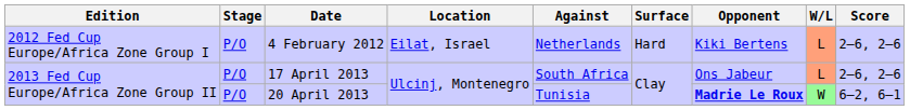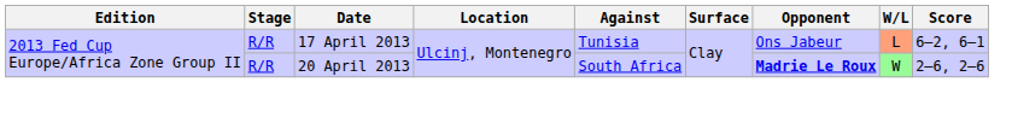 <table class=wikitable style=font-size:97%>
 <tr>
 <th>Edition</th>
 <th>Stage</th>
 <th>Date</th>
 <th>Location</th>
 <th>Against</th>
 <th>Surface</th>
 <th>Opponent</th>
 <th>W/L</th>
 <th>Score</th>
 </tr>
 <tr style="background:#ccf;">
-<td><a href='#'>2012 Fed Cup</a> <br> Europe/Africa Zone Group I</td>
-<td><a href='#'>P/O</a></td>
-<td>4 February 2012</td>
-<td><a href='#'>Eilat</a>, Israel</td>
-<td> <a href='#'>Netherlands</a></td>
-<td>Hard</td>
-<td> <a href='#'>Kiki Bertens</a></td>
-<td style="text-align:center; background:#ffa07a;">L</td>
-<td>2–6, 2–6</td>
-</tr>
-<tr style="background:#ccf;">
 <td rowspan="2"><a href='#'>2013 Fed Cup</a> <br> Europe/Africa Zone Group II</td>
-<td><a href='#'>P/O</a></td>
+<td><a href='#'>R/R</a></td>
 <td>17 April 2013</td>
 <td rowspan="2"><a href='#'>Ulcinj</a>, Montenegro</td>
-<td> <a href='#'>South Africa</a></td>
+<td> <a href='#'>Tunisia</a></td>
 <td rowspan="2">Clay</td>
 <td> <a href='#'>Ons Jabeur</a></td>
 <td style="text-align:center; background:#ffa07a;">L</td>
+<td>6–2, 6–1</td>
+</tr>
+<tr style="background:#ccf;">
+<td><a href='#'>R/R</a></td>
+<td>20 April 2013</td>
+<td> <a href='#'>South Africa</a></td>
+<td><strong> <a href='#'>Madrie Le Roux</a></strong></td>
+<td style="text-align:center; background:#98fb98;">W</td>
 <td>2–6, 2–6</td>
 </tr>
-<tr style="background:#ccf;">
-<td><a href='#'>P/O</a></td>
-<td>20 April 2013</td>
-<td> <a href='#'>Tunisia</a></td>
-<td><strong> <a href='#'>Madrie Le Roux</a></strong></td>
-<td style="text-align:center; background:#98fb98;">W</td>
-<td>6–2, 6–1</td>
-</tr>
 </table>
